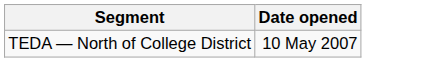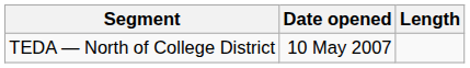 <table class="wikitable" style="border-collapse: collapse; text-align: right;">
 <tr>
 <th>Segment</th>
 <th>Date opened</th>
+<th>Length</th>
 </tr>
 <tr>
 <td style="text-align: left;">TEDA — North of College District</td>
 <td>10 May 2007</td>
+<td></td>
 </tr>
 </table>
